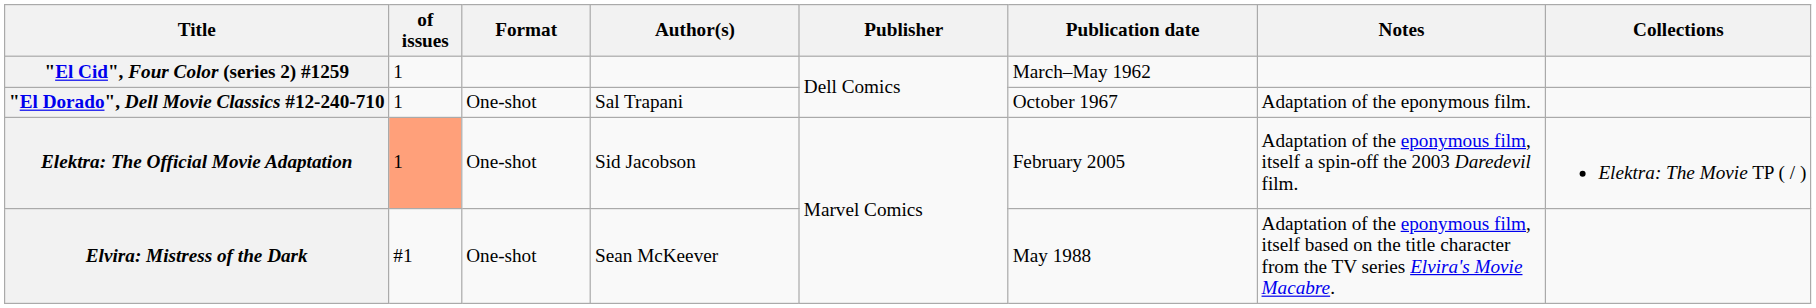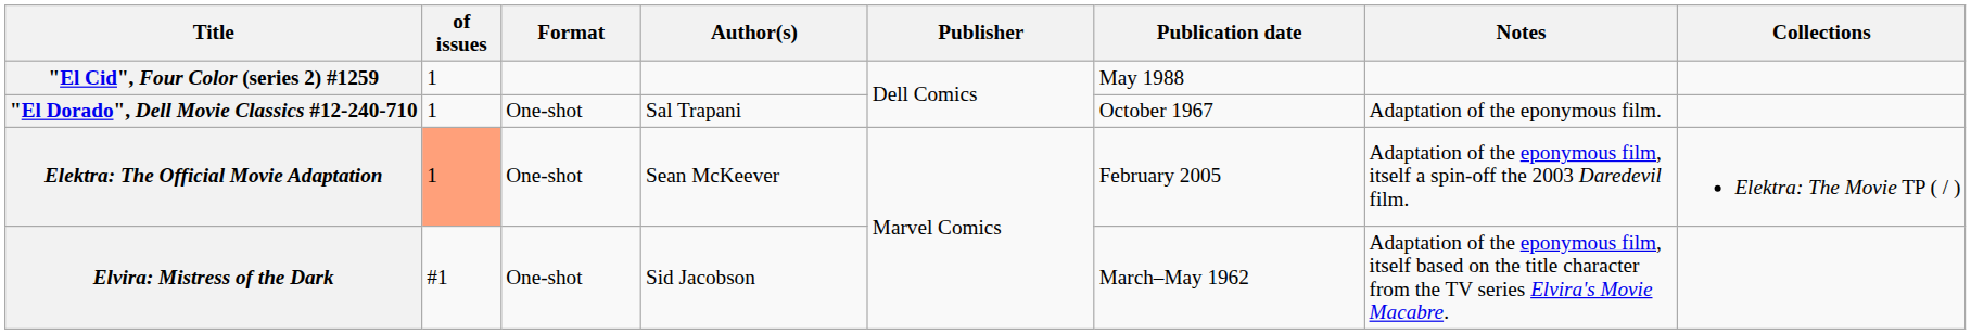 <table class="wikitable">
 <tr>
 <th>Title</th>
 <th style="width:40pt"> of issues</th>
 <th style="width:75pt">Format</th>
 <th style="width:125pt">Author(s)</th>
 <th style="width:125pt">Publisher</th>
 <th style="width:150pt">Publication date</th>
 <th style="width:175pt">Notes</th>
 <th>Collections</th>
 </tr>
 <tr>
 <th>"<a href='#'>El Cid</a>", <em>Four Color</em> (series 2) #1259</th>
 <td>1</td>
 <td></td>
 <td></td>
 <td rowspan="2">Dell Comics</td>
-<td>March–May 1962</td>
+<td>May 1988</td>
 <td></td>
 <td></td>
 </tr>
 <tr>
 <th>"<a href='#'>El Dorado</a>", <em>Dell Movie Classics</em> #12-240-710</th>
 <td>1</td>
 <td>One-shot</td>
 <td>Sal Trapani</td>
 <td>October 1967</td>
 <td>Adaptation of the eponymous film.</td>
 <td></td>
 </tr>
 <tr>
 <th><em>Elektra: The Official Movie Adaptation</em></th>
 <td style="background: lightsalmon;">1</td>
 <td>One-shot</td>
-<td>Sid Jacobson</td>
+<td>Sean McKeever</td>
 <td rowspan="2">Marvel Comics</td>
 <td>February 2005</td>
 <td>Adaptation of the <a href='#'>eponymous film</a>, itself a spin-off the 2003 <em>Daredevil</em> film.</td>
 <td><br><ul><li><em>Elektra: The Movie</em> TP ( / )</li></ul></td>
 </tr>
 <tr>
 <th><em>Elvira: Mistress of the Dark</em></th>
 <td>#1</td>
 <td>One-shot</td>
-<td>Sean McKeever</td>
-<td>May 1988</td>
+<td>Sid Jacobson</td>
+<td>March–May 1962</td>
 <td>Adaptation of the <a href='#'>eponymous film</a>, itself based on the title character from the TV series <em><a href='#'>Elvira's Movie Macabre</a></em>.</td>
 <td></td>
 </tr>
 </table>
